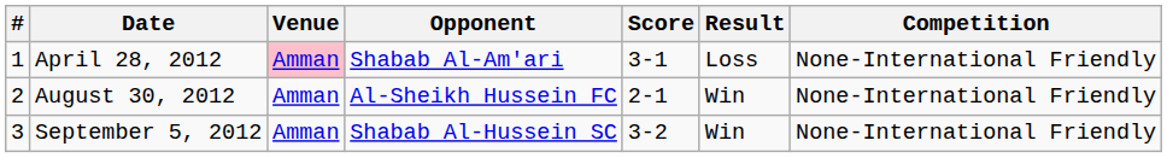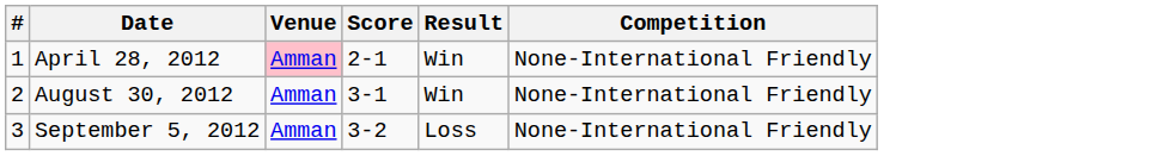 <table class="wikitable">
 <tr>
 <th>#</th>
 <th>Date</th>
 <th>Venue</th>
-<th>Opponent</th>
 <th>Score</th>
 <th>Result</th>
 <th>Competition</th>
 </tr>
 <tr>
 <td>1</td>
 <td>April 28, 2012</td>
 <td style="background: pink;"><a href='#'>Amman</a></td>
-<td> <a href='#'>Shabab Al-Am'ari</a></td>
-<td>3-1</td>
-<td>Loss</td>
+<td>2-1</td>
+<td>Win</td>
 <td>None-International Friendly</td>
 </tr>
 <tr>
 <td>2</td>
 <td>August 30, 2012</td>
 <td><a href='#'>Amman</a></td>
-<td> <a href='#'>Al-Sheikh Hussein FC</a></td>
-<td>2-1</td>
+<td>3-1</td>
 <td>Win</td>
 <td>None-International Friendly</td>
 </tr>
 <tr>
 <td>3</td>
 <td>September 5, 2012</td>
 <td><a href='#'>Amman</a></td>
-<td> <a href='#'>Shabab Al-Hussein SC</a></td>
 <td>3-2</td>
-<td>Win</td>
+<td>Loss</td>
 <td>None-International Friendly</td>
 </tr>
 </table>
